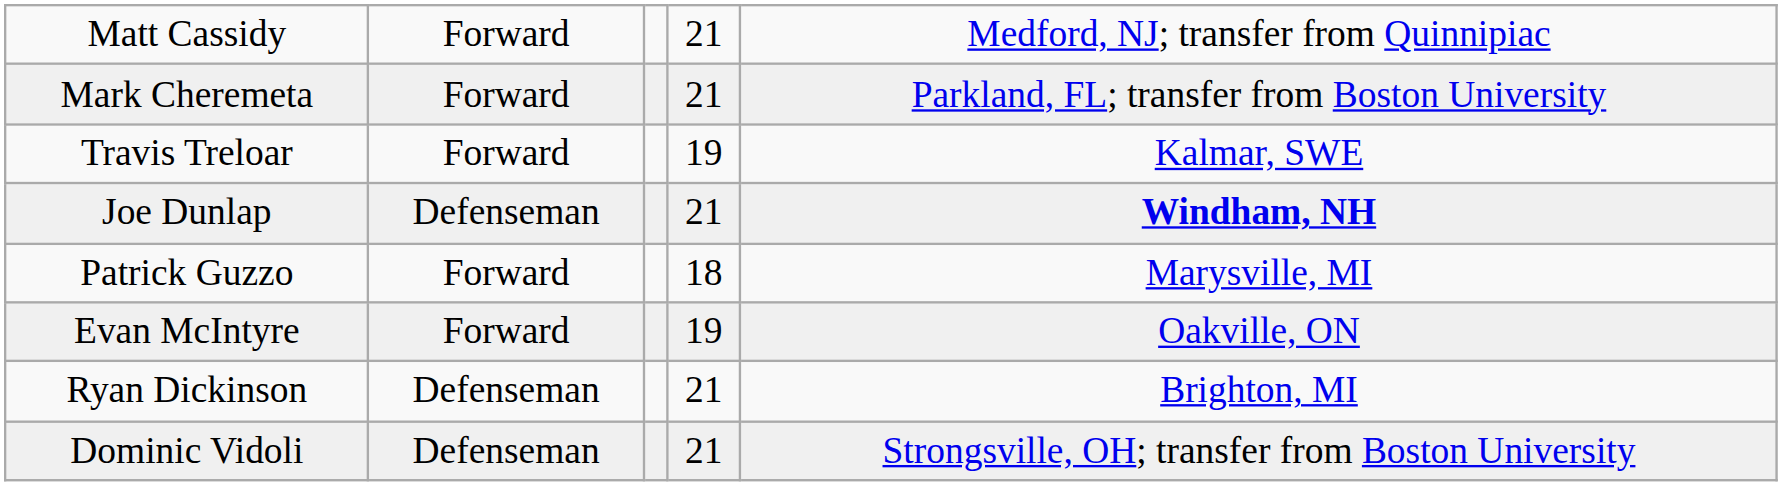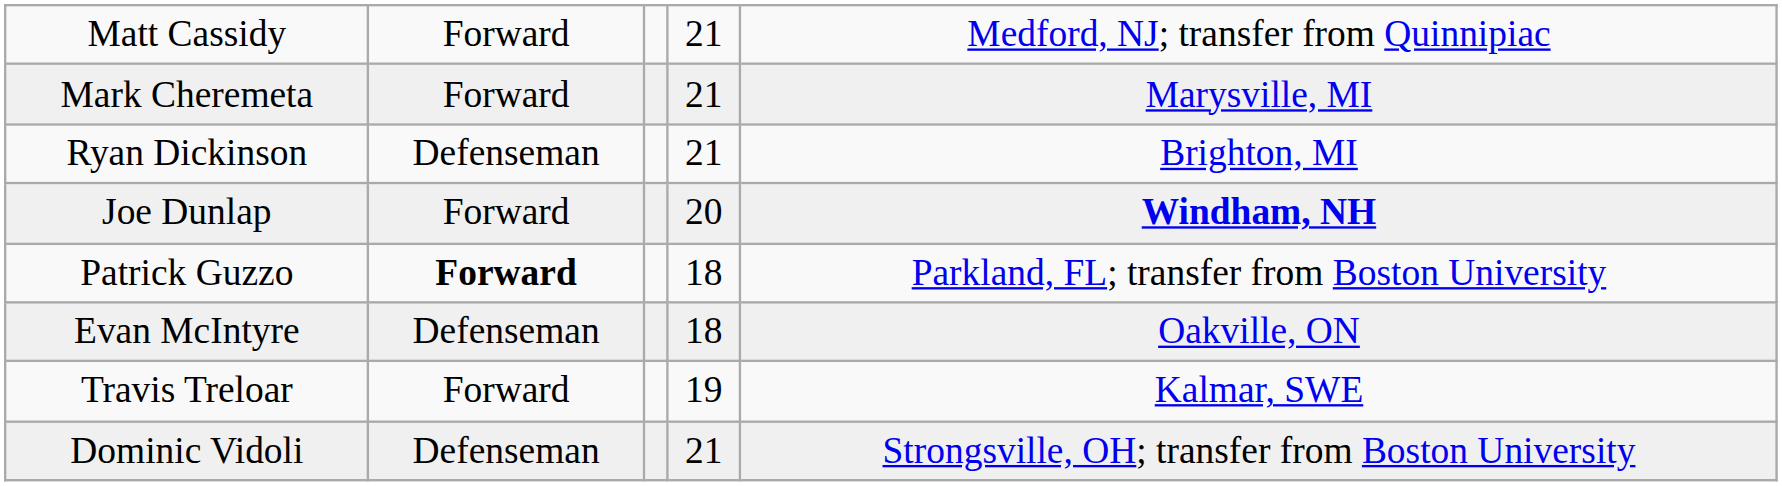 <table class="wikitable" width="60%">
 <tr align="center" bgcolor="">
 <td>Matt Cassidy</td>
 <td>Forward</td>
 <td></td>
 <td>21</td>
 <td><a href='#'>Medford, NJ</a>; transfer from <a href='#'>Quinnipiac</a></td>
 </tr>
 <tr align="center" bgcolor="f0f0f0">
 <td>Mark Cheremeta</td>
 <td>Forward</td>
 <td></td>
 <td>21</td>
+<td><a href='#'>Marysville, MI</a></td>
+</tr>
+<tr align="center" bgcolor="">
+<td>Ryan Dickinson</td>
+<td>Defenseman</td>
+<td></td>
+<td>21</td>
+<td><a href='#'>Brighton, MI</a></td>
+</tr>
+<tr align="center" bgcolor="f0f0f0">
+<td>Joe Dunlap</td>
+<td>Forward</td>
+<td></td>
+<td>20</td>
+<td><strong><a href='#'>Windham, NH</a></strong></td>
+</tr>
+<tr align="center" bgcolor="">
+<td>Patrick Guzzo</td>
+<td><strong>Forward</strong></td>
+<td></td>
+<td>18</td>
 <td><a href='#'>Parkland, FL</a>; transfer from <a href='#'>Boston University</a></td>
+</tr>
+<tr align="center" bgcolor="f0f0f0">
+<td>Evan McIntyre</td>
+<td>Defenseman</td>
+<td></td>
+<td>18</td>
+<td><a href='#'>Oakville, ON</a></td>
 </tr>
 <tr align="center" bgcolor="">
 <td>Travis Treloar</td>
 <td>Forward</td>
 <td></td>
 <td>19</td>
 <td><a href='#'>Kalmar, SWE</a></td>
 </tr>
 <tr align="center" bgcolor="f0f0f0">
-<td>Joe Dunlap</td>
-<td>Defenseman</td>
-<td></td>
-<td>21</td>
-<td><strong><a href='#'>Windham, NH</a></strong></td>
-</tr>
-<tr align="center" bgcolor="">
-<td>Patrick Guzzo</td>
-<td>Forward</td>
-<td></td>
-<td>18</td>
-<td><a href='#'>Marysville, MI</a></td>
-</tr>
-<tr align="center" bgcolor="f0f0f0">
-<td>Evan McIntyre</td>
-<td>Forward</td>
-<td></td>
-<td>19</td>
-<td><a href='#'>Oakville, ON</a></td>
-</tr>
-<tr align="center" bgcolor="">
-<td>Ryan Dickinson</td>
-<td>Defenseman</td>
-<td></td>
-<td>21</td>
-<td><a href='#'>Brighton, MI</a></td>
-</tr>
-<tr align="center" bgcolor="f0f0f0">
 <td>Dominic Vidoli</td>
 <td>Defenseman</td>
 <td></td>
 <td>21</td>
 <td><a href='#'>Strongsville, OH</a>; transfer from <a href='#'>Boston University</a></td>
 </tr>
 </table>
